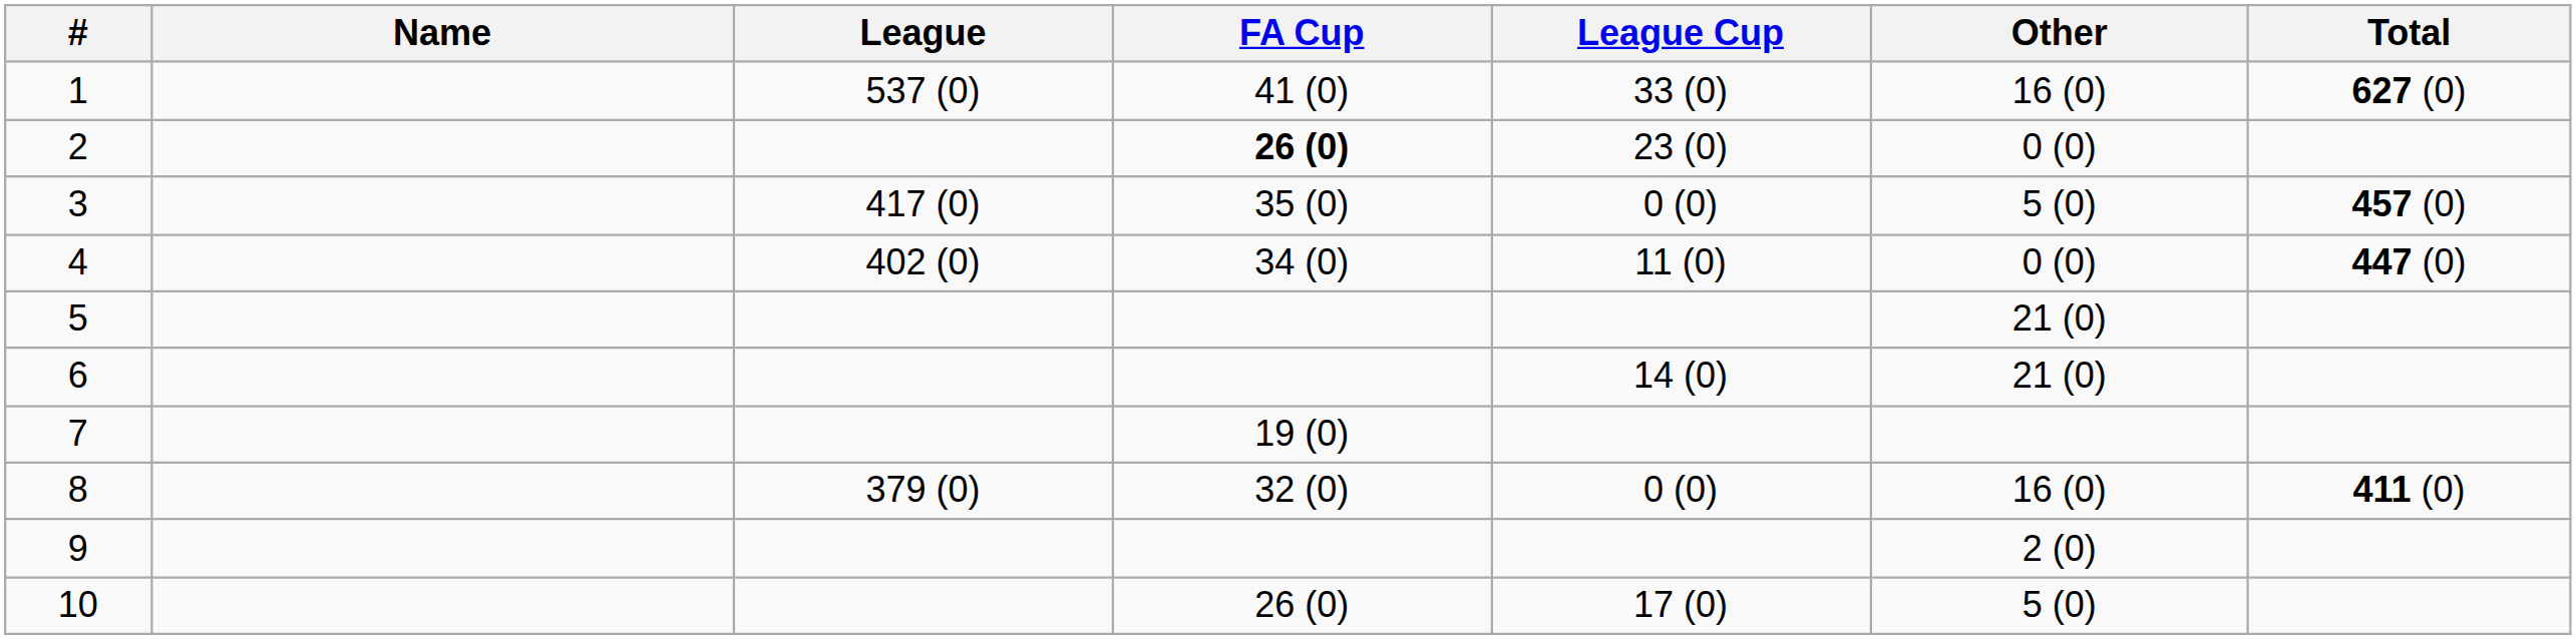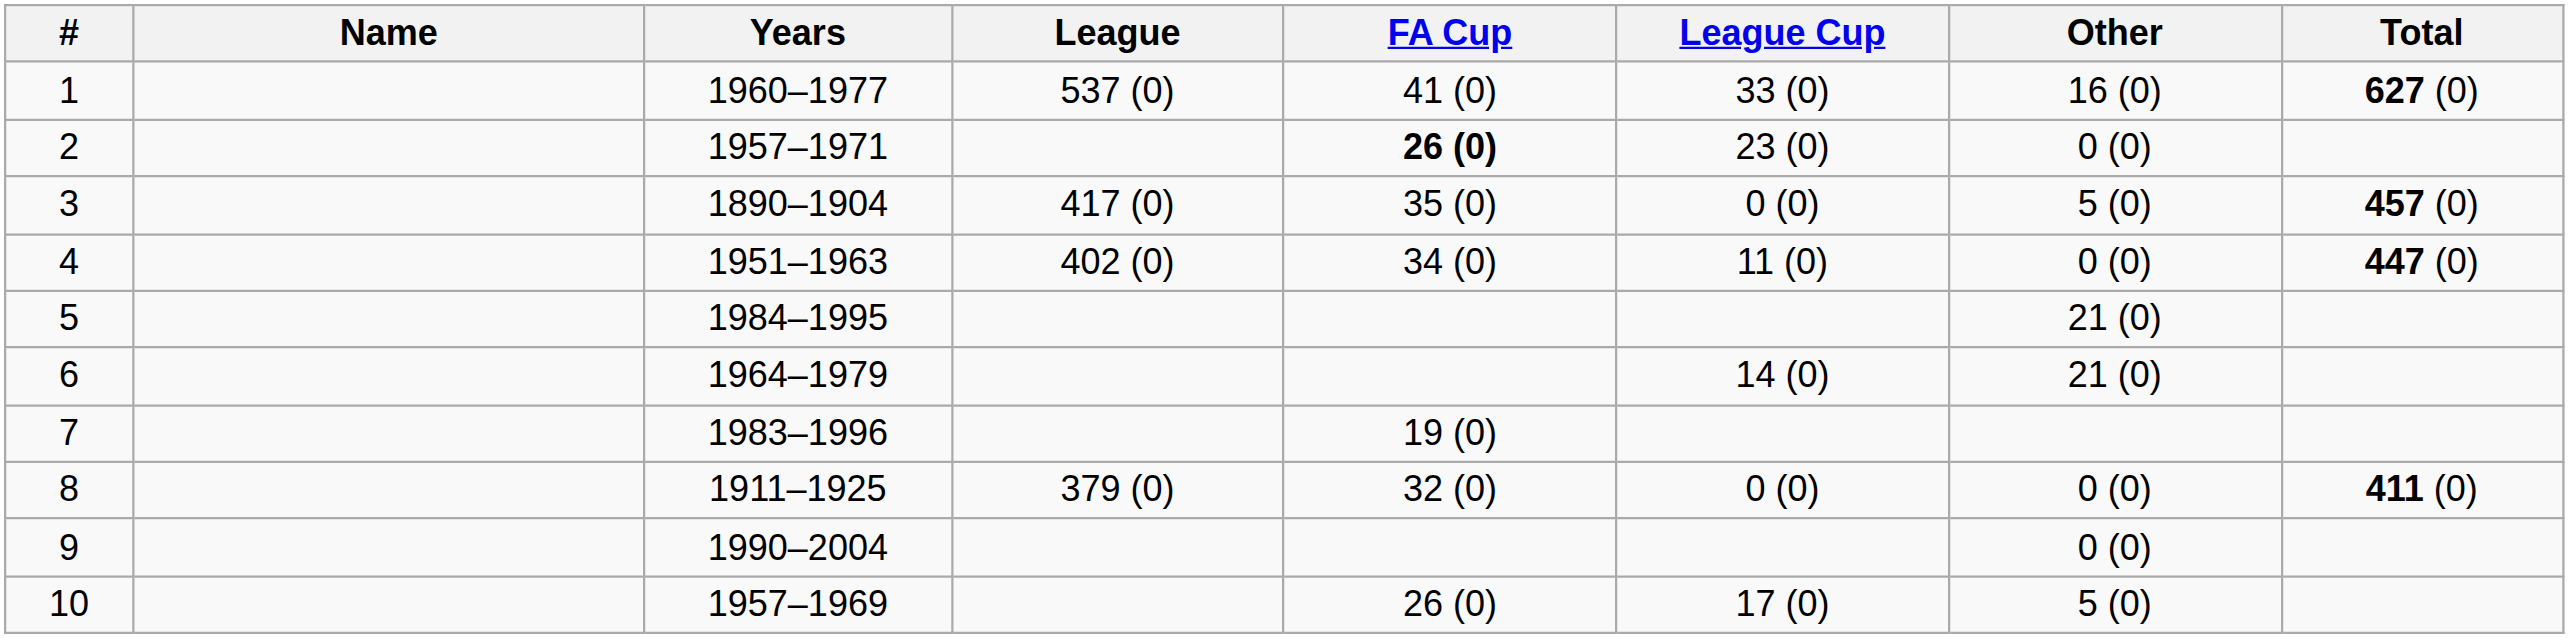 <table class="wikitable sortable" style="text-align: center;" width = 90%;>
 <tr>
 <th width=5%>#</th>
 <th width=20%>Name</th>
+<th width=12%>Years</th>
 <th width=13%>League</th>
 <th width=13%><a href='#'>FA Cup</a></th>
 <th width=13%><a href='#'>League Cup</a></th>
 <th width=13%>Other</th>
 <th width=11%>Total</th>
 </tr>
 <tr>
 <td>1</td>
 <td style="text-align:left;"> </td>
+<td>1960–1977</td>
 <td>537 (0)</td>
 <td>41 (0)</td>
 <td>33 (0)</td>
 <td>16 (0)</td>
 <td><strong>627</strong> (0)</td>
 </tr>
 <tr>
 <td>2</td>
 <td style="text-align:left;"> </td>
+<td>1957–1971</td>
 <td></td>
 <td><strong>26 (0)</strong></td>
 <td>23 (0)</td>
 <td>0 (0)</td>
 <td></td>
 </tr>
 <tr>
 <td>3</td>
 <td style="text-align:left;"> </td>
+<td>1890–1904</td>
 <td>417 (0)</td>
 <td>35 (0)</td>
 <td>0 (0)</td>
 <td>5 (0)</td>
 <td><strong>457</strong> (0)</td>
 </tr>
 <tr>
 <td>4</td>
 <td style="text-align:left;"> </td>
+<td>1951–1963</td>
 <td>402 (0)</td>
 <td>34 (0)</td>
 <td>11 (0)</td>
 <td>0 (0)</td>
 <td><strong>447</strong> (0)</td>
 </tr>
 <tr>
 <td>5</td>
 <td style="text-align:left;"> </td>
+<td>1984–1995</td>
 <td></td>
 <td></td>
 <td></td>
 <td>21 (0)</td>
 <td></td>
 </tr>
 <tr>
 <td>6</td>
 <td style="text-align:left;"> </td>
+<td>1964–1979</td>
 <td></td>
 <td></td>
 <td>14 (0)</td>
 <td>21 (0)</td>
 <td></td>
 </tr>
 <tr>
 <td>7</td>
 <td style="text-align:left;"> </td>
+<td>1983–1996</td>
 <td></td>
 <td>19 (0)</td>
 <td></td>
 <td></td>
 <td></td>
 </tr>
 <tr>
 <td>8</td>
 <td style="text-align:left;"> </td>
+<td>1911–1925</td>
 <td>379 (0)</td>
 <td>32 (0)</td>
 <td>0 (0)</td>
-<td>16 (0)</td>
+<td>0 (0)</td>
 <td><strong>411</strong> (0)</td>
 </tr>
 <tr>
 <td>9</td>
 <td style="text-align:left;"> </td>
+<td>1990–2004</td>
 <td></td>
 <td></td>
 <td></td>
-<td>2 (0)</td>
+<td>0 (0)</td>
 <td></td>
 </tr>
 <tr>
 <td>10</td>
 <td style="text-align:left;"> </td>
+<td>1957–1969</td>
 <td></td>
 <td>26 (0)</td>
 <td>17 (0)</td>
 <td>5 (0)</td>
 <td></td>
 </tr>
 </table>
